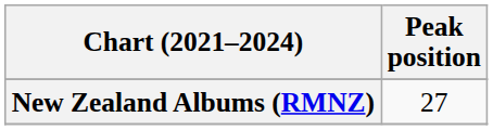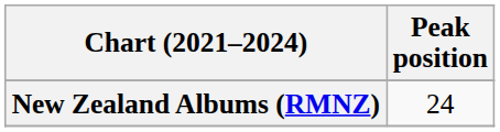 <table class="wikitable sortable plainrowheaders" style="text-align:center">
 <tr>
 <th scope="col">Chart (2021–2024)</th>
 <th scope="col">Peak<br>position</th>
 </tr>
 <tr>
 </tr>
 <tr>
 </tr>
 <tr>
 </tr>
 <tr>
 <th scope="row">New Zealand Albums (<a href='#'>RMNZ</a>)</th>
-<td>27</td>
+<td>24</td>
 </tr>
 <tr>
 </tr>
 <tr>
 </tr>
 <tr>
 </tr>
 <tr>
 </tr>
 </table>
